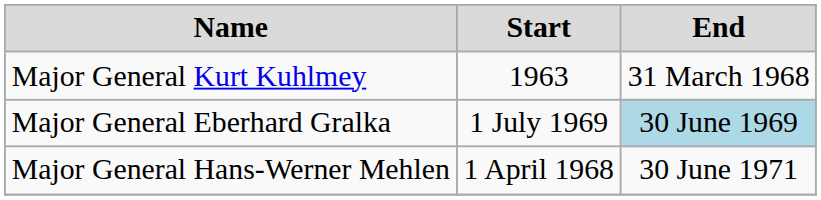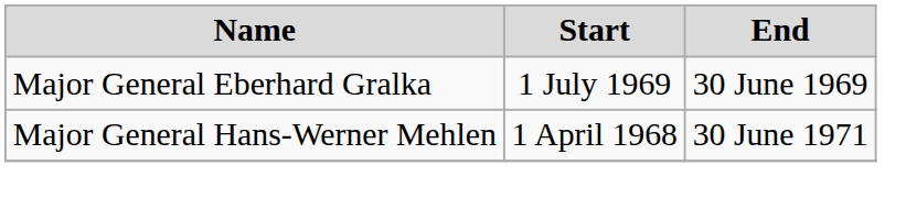 <table class="wikitable">
 <tr>
 <th style="background:#dadada">Name</th>
 <th style="background:#dadada">Start</th>
 <th style="background:#dadada">End</th>
 </tr>
 <tr>
-<td>Major General <a href='#'>Kurt Kuhlmey</a></td>
-<td align="center">1963</td>
-<td align="center">31 March 1968</td>
-</tr>
-<tr>
 <td>Major General Eberhard Gralka</td>
 <td align="center">1 July 1969</td>
-<td align="center" style="background: lightblue;">30 June 1969</td>
+<td align="center">30 June 1969</td>
 </tr>
 <tr>
 <td>Major General Hans-Werner Mehlen</td>
 <td align="center">1 April 1968</td>
 <td align="center">30 June 1971</td>
 </tr>
 <tr>
 </tr>
 </table>
